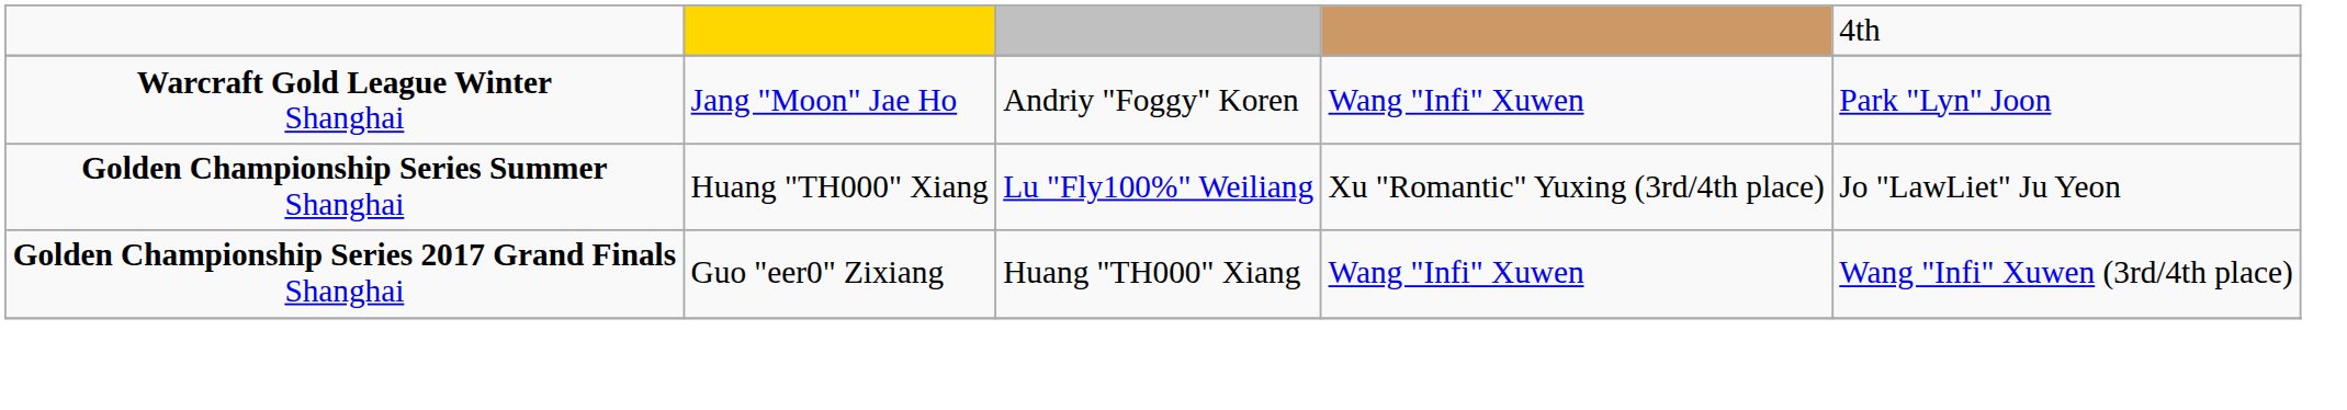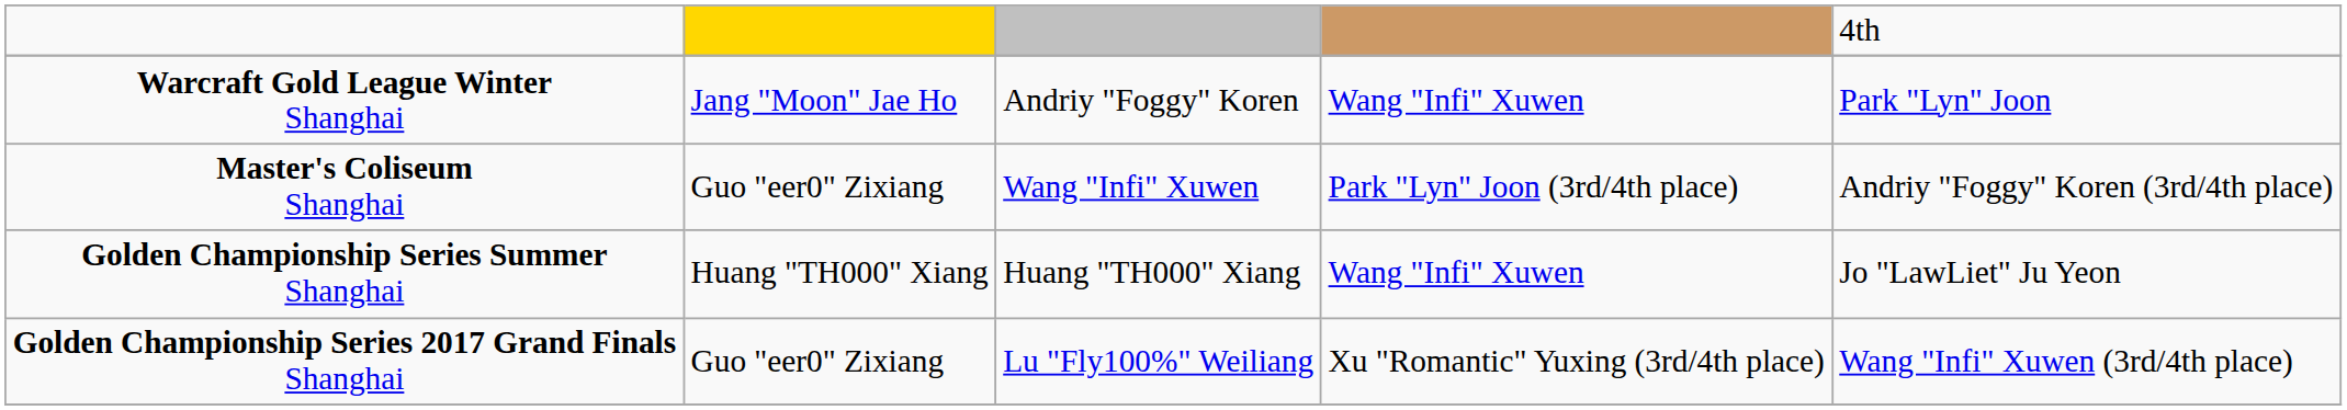 <table class="wikitable" style="text-align:left">
 <tr>
 <td style="text-align:center"></td>
 <td style="text-align:center; background:gold;"></td>
 <td style="text-align:center; background:silver;"></td>
 <td style="text-align:center; background:#c96;"></td>
 <td>4th</td>
 </tr>
 <tr>
 </tr>
 <tr>
 <td style="text-align:center"><strong>Warcraft Gold League Winter</strong><br> <a href='#'>Shanghai</a></td>
 <td> <a href='#'>Jang "Moon" Jae Ho</a></td>
 <td> Andriy "Foggy" Koren</td>
 <td> <a href='#'>Wang "Infi" Xuwen</a></td>
 <td> <a href='#'>Park "Lyn" Joon</a></td>
 </tr>
 <tr>
+<td style="text-align:center"><strong>Master's Coliseum</strong><br> <a href='#'>Shanghai</a></td>
+<td> Guo "eer0" Zixiang</td>
+<td> <a href='#'>Wang "Infi" Xuwen</a></td>
+<td> <a href='#'>Park "Lyn" Joon</a> (3rd/4th place)</td>
+<td> Andriy "Foggy" Koren (3rd/4th place)</td>
+</tr>
+<tr>
 <td style="text-align:center"><strong>Golden Championship Series Summer</strong><br> <a href='#'>Shanghai</a></td>
 <td> Huang "TH000" Xiang</td>
-<td> <a href='#'>Lu "Fly100%" Weiliang</a></td>
-<td> Xu "Romantic" Yuxing (3rd/4th place)</td>
+<td> Huang "TH000" Xiang</td>
+<td> <a href='#'>Wang "Infi" Xuwen</a></td>
 <td> Jo "LawLiet" Ju Yeon</td>
 </tr>
 <tr>
 <td style="text-align:center"><strong>Golden Championship Series 2017 Grand Finals</strong><br> <a href='#'>Shanghai</a></td>
 <td> Guo "eer0" Zixiang</td>
-<td> Huang "TH000" Xiang</td>
-<td> <a href='#'>Wang "Infi" Xuwen</a></td>
+<td> <a href='#'>Lu "Fly100%" Weiliang</a></td>
+<td> Xu "Romantic" Yuxing (3rd/4th place)</td>
 <td> <a href='#'>Wang "Infi" Xuwen</a> (3rd/4th place)</td>
 </tr>
 <tr>
 </tr>
 </table>
